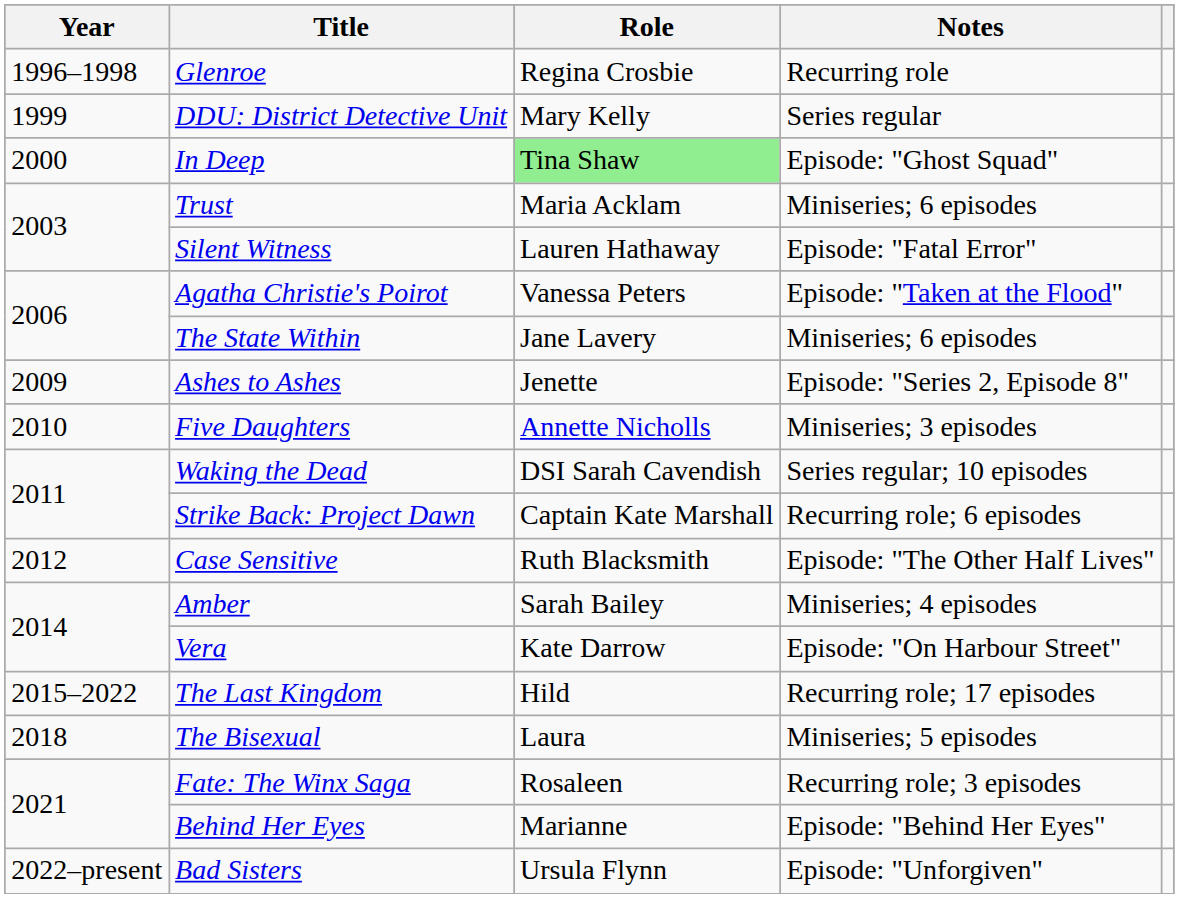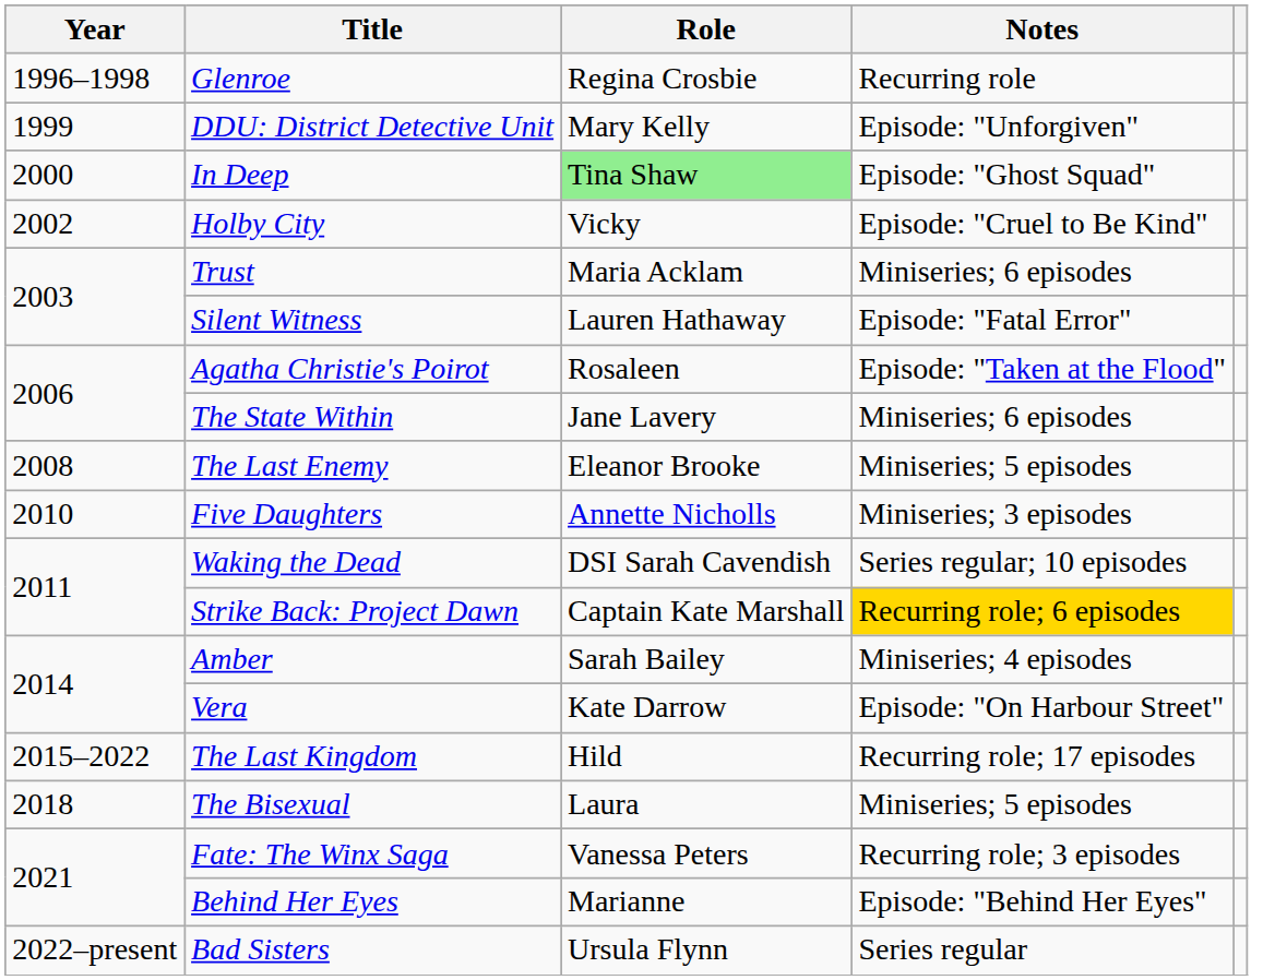 <table class="wikitable">
 <tr>
 <th>Year</th>
 <th>Title</th>
 <th>Role</th>
 <th>Notes</th>
 <th class="unsortable"></th>
 </tr>
 <tr>
 <td>1996–1998</td>
 <td><em><a href='#'>Glenroe</a></em></td>
 <td>Regina Crosbie</td>
 <td>Recurring role</td>
 <td></td>
 </tr>
 <tr>
 <td>1999</td>
 <td><em><a href='#'>DDU: District Detective Unit</a></em></td>
 <td>Mary Kelly</td>
-<td>Series regular</td>
+<td>Episode: "Unforgiven"</td>
 <td></td>
 </tr>
 <tr>
 <td>2000</td>
 <td><em><a href='#'>In Deep</a></em></td>
 <td style="background: lightgreen;">Tina Shaw</td>
 <td>Episode: "Ghost Squad"</td>
+<td></td>
+</tr>
+<tr>
+<td>2002</td>
+<td><em><a href='#'>Holby City</a></em></td>
+<td>Vicky</td>
+<td>Episode: "Cruel to Be Kind"</td>
 <td></td>
 </tr>
 <tr>
 <td rowspan="2">2003</td>
 <td><em><a href='#'>Trust</a></em></td>
 <td>Maria Acklam</td>
 <td>Miniseries; 6 episodes</td>
 <td></td>
 </tr>
 <tr>
 <td><em><a href='#'>Silent Witness</a></em></td>
 <td>Lauren Hathaway</td>
 <td>Episode: "Fatal Error"</td>
 <td></td>
 </tr>
 <tr>
 <td rowspan="2">2006</td>
 <td><em><a href='#'>Agatha Christie's Poirot</a></em></td>
-<td>Vanessa Peters</td>
+<td>Rosaleen</td>
 <td>Episode: "<a href='#'>Taken at the Flood</a>"</td>
 <td></td>
 </tr>
 <tr>
 <td><em><a href='#'>The State Within</a></em></td>
 <td>Jane Lavery</td>
 <td>Miniseries; 6 episodes</td>
 <td></td>
 </tr>
 <tr>
-<td>2009</td>
-<td><em><a href='#'>Ashes to Ashes</a></em></td>
-<td>Jenette</td>
-<td>Episode: "Series 2, Episode 8"</td>
+<td>2008</td>
+<td><em><a href='#'>The Last Enemy</a></em></td>
+<td>Eleanor Brooke</td>
+<td>Miniseries; 5 episodes</td>
 <td></td>
 </tr>
 <tr>
 <td>2010</td>
 <td><em><a href='#'>Five Daughters</a></em></td>
 <td><a href='#'>Annette Nicholls</a></td>
 <td>Miniseries; 3 episodes</td>
 <td></td>
 </tr>
 <tr>
 <td rowspan="2">2011</td>
 <td><em><a href='#'>Waking the Dead</a></em></td>
 <td>DSI Sarah Cavendish</td>
 <td>Series regular; 10 episodes</td>
 <td></td>
 </tr>
 <tr>
 <td><em><a href='#'>Strike Back: Project Dawn</a></em></td>
 <td>Captain Kate Marshall</td>
-<td>Recurring role; 6 episodes</td>
-<td></td>
-</tr>
-<tr>
-<td>2012</td>
-<td><em><a href='#'>Case Sensitive</a></em></td>
-<td>Ruth Blacksmith</td>
-<td>Episode: "The Other Half Lives"</td>
+<td style="background: gold;">Recurring role; 6 episodes</td>
 <td></td>
 </tr>
 <tr>
 <td rowspan="2">2014</td>
 <td><em><a href='#'>Amber</a></em></td>
 <td>Sarah Bailey</td>
 <td>Miniseries; 4 episodes</td>
 <td></td>
 </tr>
 <tr>
 <td><em><a href='#'>Vera</a></em></td>
 <td>Kate Darrow</td>
 <td>Episode: "On Harbour Street"</td>
 <td></td>
 </tr>
 <tr>
 <td>2015–2022</td>
 <td><em><a href='#'>The Last Kingdom</a></em></td>
 <td>Hild</td>
 <td>Recurring role; 17 episodes</td>
 <td></td>
 </tr>
 <tr>
 <td>2018</td>
 <td><em><a href='#'>The Bisexual</a></em></td>
 <td>Laura</td>
 <td>Miniseries; 5 episodes</td>
 <td></td>
 </tr>
 <tr>
 <td rowspan="2">2021</td>
 <td><em><a href='#'>Fate: The Winx Saga</a></em></td>
-<td>Rosaleen</td>
+<td>Vanessa Peters</td>
 <td>Recurring role; 3 episodes</td>
 <td></td>
 </tr>
 <tr>
 <td><em><a href='#'>Behind Her Eyes</a></em></td>
 <td>Marianne</td>
 <td>Episode: "Behind Her Eyes"</td>
 <td></td>
 </tr>
 <tr>
 <td>2022–present</td>
 <td><em><a href='#'>Bad Sisters</a></em></td>
 <td>Ursula Flynn</td>
-<td>Episode: "Unforgiven"</td>
+<td>Series regular</td>
 <td></td>
 </tr>
 <tr>
 </tr>
 </table>
